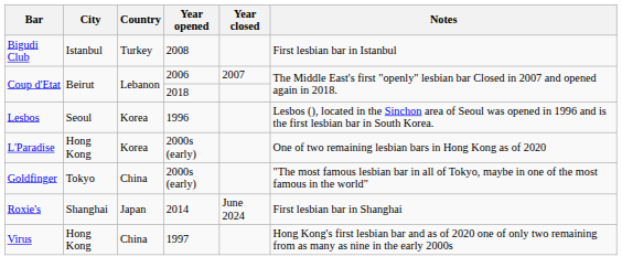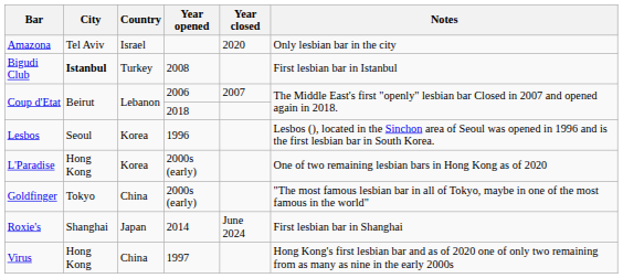 <table class="wikitable sortable">
 <tr>
 <th>Bar</th>
 <th>City</th>
 <th>Country</th>
 <th>Year opened</th>
 <th>Year closed</th>
 <th>Notes</th>
 </tr>
 <tr>
+<td><a href='#'>Amazona</a></td>
+<td>Tel Aviv</td>
+<td>Israel</td>
+<td></td>
+<td>2020</td>
+<td>Only lesbian bar in the city</td>
+</tr>
+<tr>
 <td><a href='#'>Bigudi Club</a></td>
-<td>Istanbul</td>
+<td><strong>Istanbul</strong></td>
 <td>Turkey</td>
 <td>2008</td>
 <td></td>
 <td>First lesbian bar in Istanbul</td>
 </tr>
 <tr>
 <td rowspan="2"><a href='#'>Coup d'Etat</a></td>
 <td rowspan="2">Beirut</td>
 <td rowspan="2">Lebanon</td>
 <td>2006</td>
 <td>2007</td>
 <td rowspan="2">The Middle East's first "openly" lesbian bar Closed in 2007 and opened again in 2018.</td>
 </tr>
 <tr>
 <td>2018</td>
 <td></td>
 </tr>
 <tr>
 <td><a href='#'>Lesbos</a></td>
 <td>Seoul</td>
 <td>Korea</td>
 <td>1996</td>
 <td></td>
 <td>Lesbos (), located in the <a href='#'>Sinchon</a> area of Seoul was opened in 1996 and is the first lesbian bar in South Korea.</td>
 </tr>
 <tr>
 <td><a href='#'>L'Paradise</a></td>
 <td>Hong Kong</td>
 <td>Korea</td>
 <td>2000s (early)</td>
 <td></td>
 <td>One of two remaining lesbian bars in Hong Kong as of 2020</td>
 </tr>
 <tr>
 <td><a href='#'>Goldfinger</a></td>
 <td>Tokyo</td>
 <td>China</td>
 <td>2000s (early)</td>
 <td></td>
 <td>"The most famous lesbian bar in all of Tokyo, maybe in one of the most famous in the world"</td>
 </tr>
 <tr>
 <td><a href='#'>Roxie's</a></td>
 <td>Shanghai</td>
 <td>Japan</td>
 <td>2014</td>
 <td>June 2024</td>
 <td>First lesbian bar in Shanghai</td>
 </tr>
 <tr>
 <td><a href='#'>Virus</a></td>
 <td>Hong Kong</td>
 <td>China</td>
 <td>1997</td>
 <td></td>
 <td>Hong Kong's first lesbian bar and as of 2020 one of only two remaining from as many as nine in the early 2000s</td>
 </tr>
 </table>
